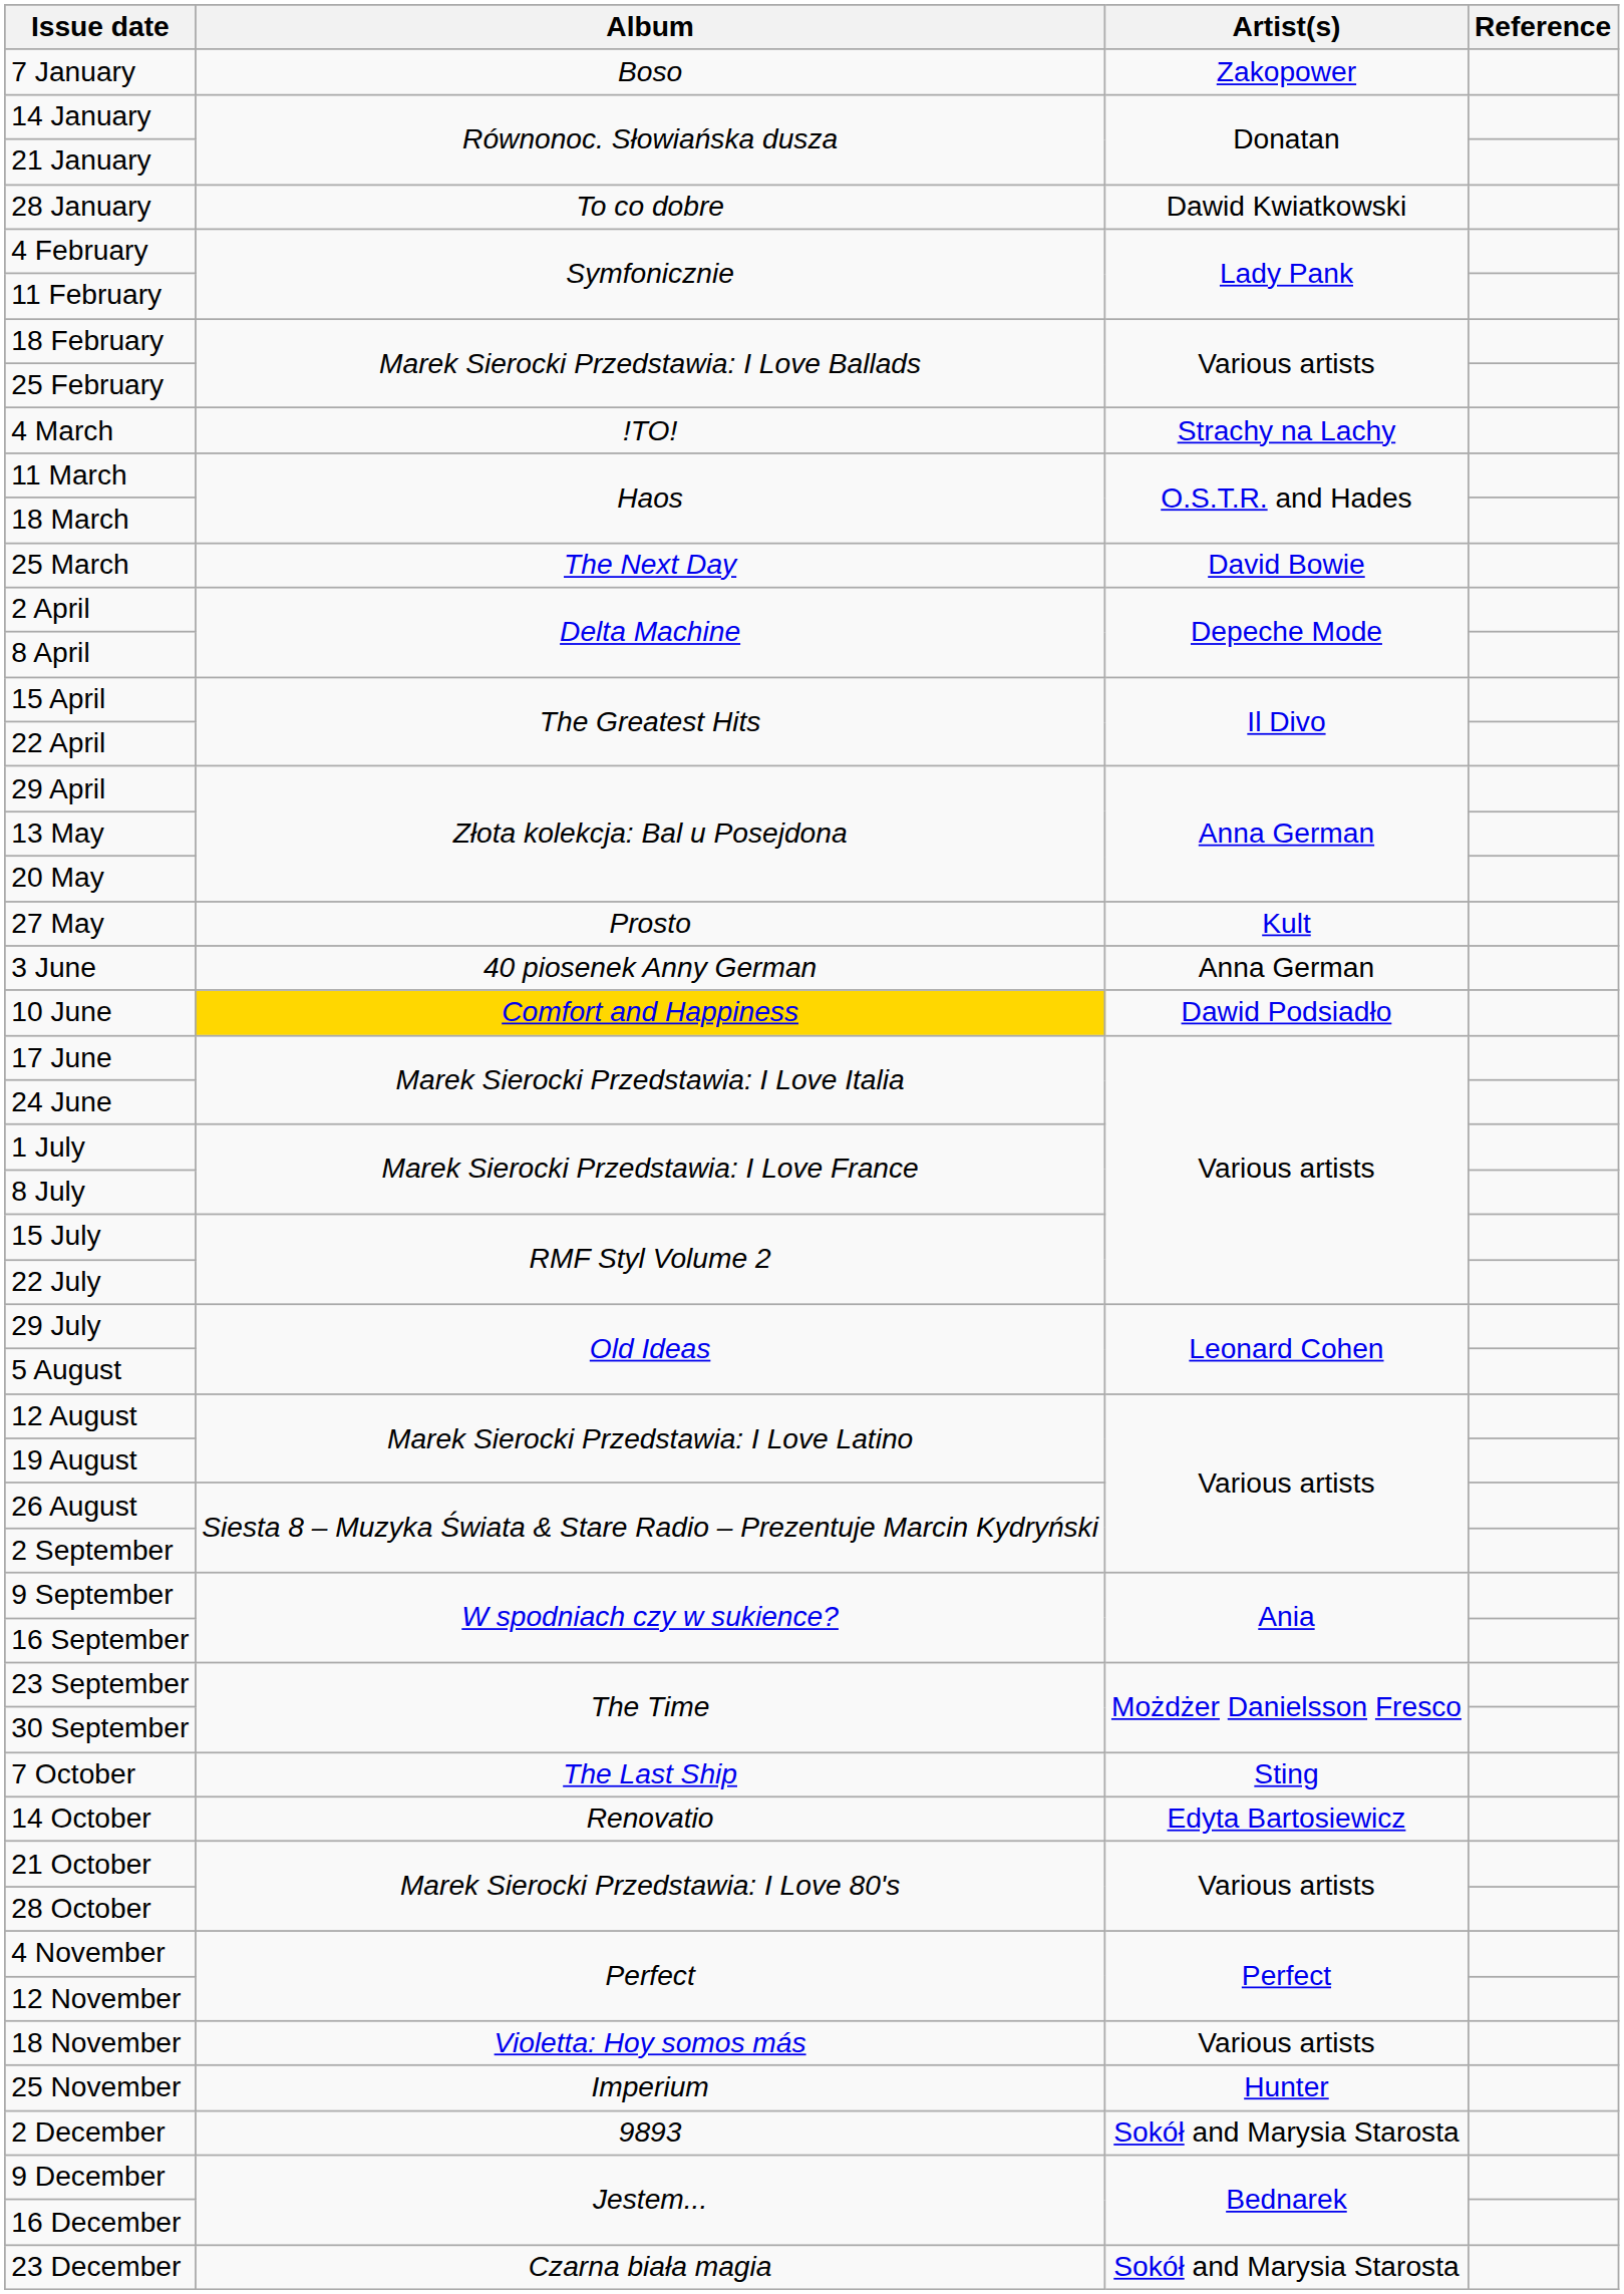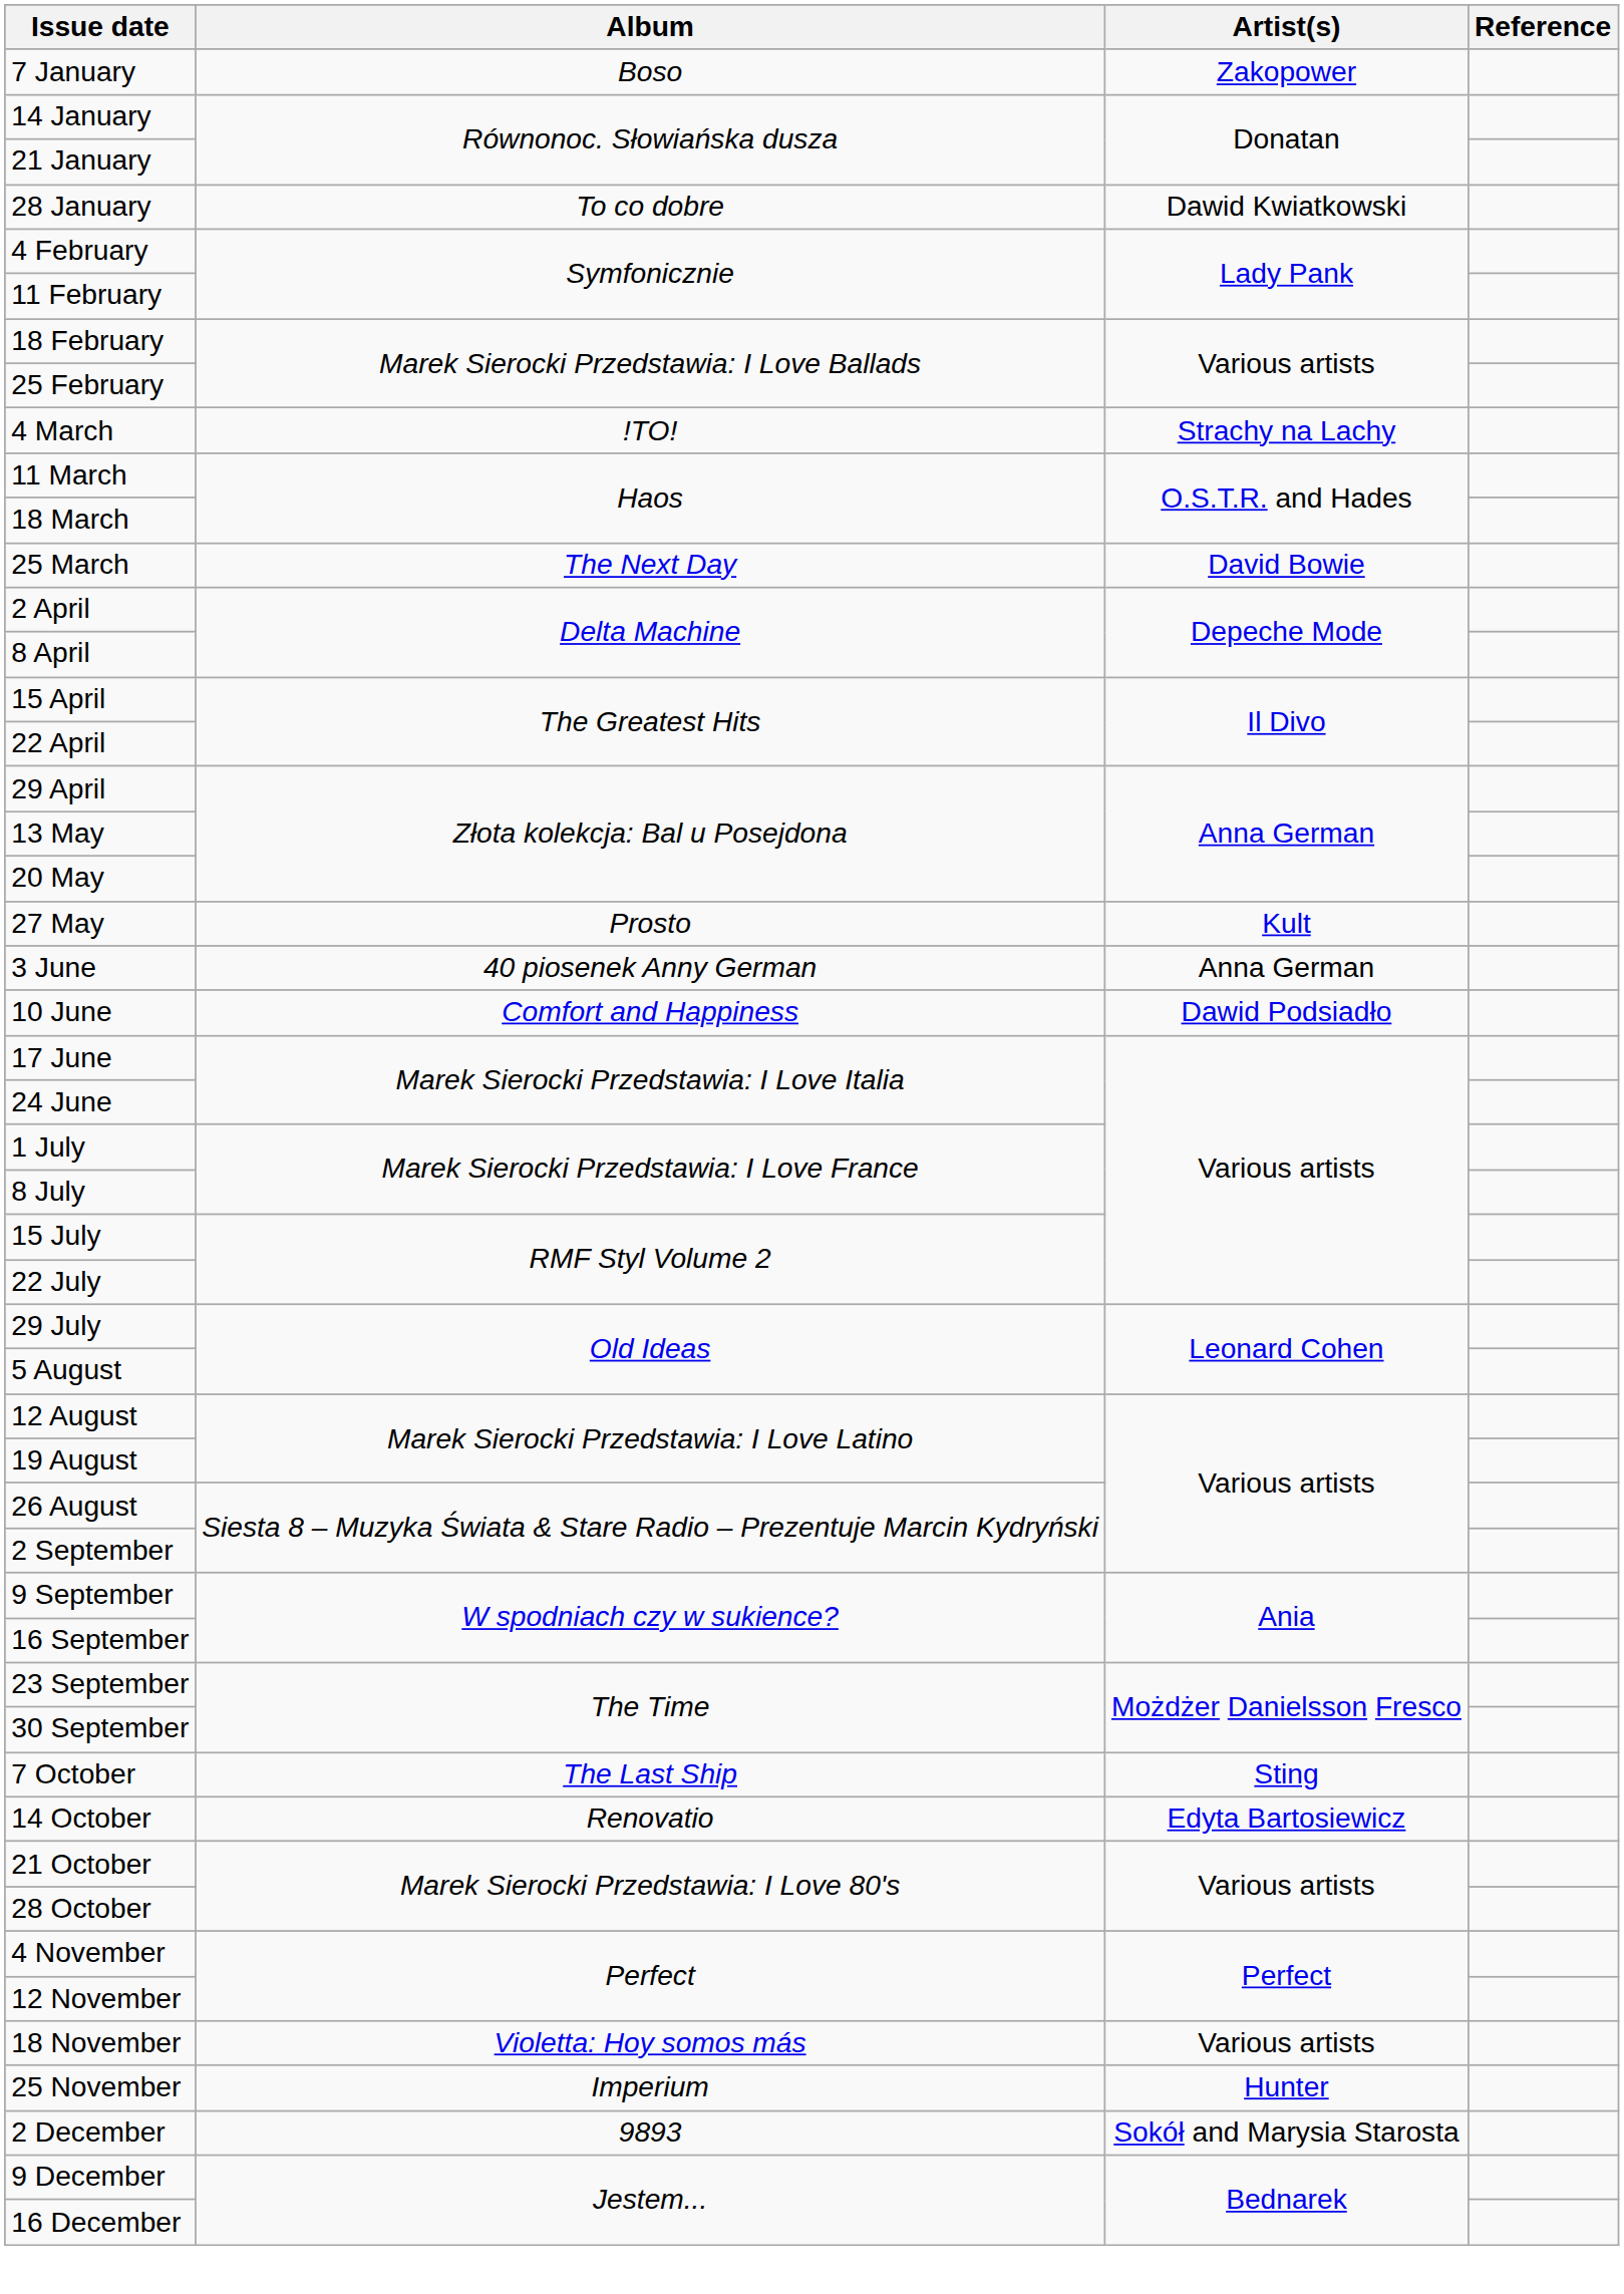 <table class="wikitable">
 <tr>
 <th>Issue date</th>
 <th>Album</th>
 <th>Artist(s)</th>
 <th>Reference</th>
 </tr>
 <tr>
 <td>7 January</td>
 <td align="center"><em>Boso</em></td>
 <td align="center"><a href='#'>Zakopower</a></td>
 <td align="center"></td>
 </tr>
 <tr>
 <td>14 January</td>
 <td align="center" rowspan="2"><em>Równonoc. Słowiańska dusza</em></td>
 <td align="center" rowspan="2">Donatan</td>
 <td align="center"></td>
 </tr>
 <tr>
 <td>21 January</td>
 <td align="center"></td>
 </tr>
 <tr>
 <td>28 January</td>
 <td align="center"><em>To co dobre</em></td>
 <td align="center">Dawid Kwiatkowski</td>
 <td align="center"></td>
 </tr>
 <tr>
 <td>4 February</td>
 <td align="center" rowspan="2"><em>Symfonicznie</em></td>
 <td align="center" rowspan="2"><a href='#'>Lady Pank</a></td>
 <td align="center"></td>
 </tr>
 <tr>
 <td>11 February</td>
 <td align="center"></td>
 </tr>
 <tr>
 <td>18 February</td>
 <td align="center" rowspan="2"><em>Marek Sierocki Przedstawia: I Love Ballads</em></td>
 <td align="center" rowspan="2">Various artists</td>
 <td align="center"></td>
 </tr>
 <tr>
 <td>25 February</td>
 <td align="center"></td>
 </tr>
 <tr>
 <td>4 March</td>
 <td align="center"><em>!TO!</em></td>
 <td align="center"><a href='#'>Strachy na Lachy</a></td>
 <td align="center"></td>
 </tr>
 <tr>
 <td>11 March</td>
 <td align="center" rowspan="2"><em>Haos</em></td>
 <td align="center" rowspan="2"><a href='#'>O.S.T.R.</a> and Hades</td>
 <td align="center"></td>
 </tr>
 <tr>
 <td>18 March</td>
 <td align="center"></td>
 </tr>
 <tr>
 <td>25 March</td>
 <td align="center"><em><a href='#'>The Next Day</a></em></td>
 <td align="center"><a href='#'>David Bowie</a></td>
 <td align="center"></td>
 </tr>
 <tr>
 <td>2 April</td>
 <td align="center" rowspan="2"><em><a href='#'>Delta Machine</a></em></td>
 <td align="center" rowspan="2"><a href='#'>Depeche Mode</a></td>
 <td align="center"></td>
 </tr>
 <tr>
 <td>8 April</td>
 <td align="center"></td>
 </tr>
 <tr>
 <td>15 April</td>
 <td align="center" rowspan="2"><em>The Greatest Hits</em></td>
 <td align="center" rowspan="2"><a href='#'>Il Divo</a></td>
 <td align="center"></td>
 </tr>
 <tr>
 <td>22 April</td>
 <td align="center"></td>
 </tr>
 <tr>
 <td>29 April</td>
 <td align="center" rowspan="3"><em>Złota kolekcja: Bal u Posejdona</em></td>
 <td align="center" rowspan="3"><a href='#'>Anna German</a></td>
 <td align="center"></td>
 </tr>
 <tr>
 <td>13 May</td>
 <td align="center"></td>
 </tr>
 <tr>
 <td>20 May</td>
 <td align="center"></td>
 </tr>
 <tr>
 <td>27 May</td>
 <td align="center"><em>Prosto</em></td>
 <td align="center"><a href='#'>Kult</a></td>
 <td align="center"></td>
 </tr>
 <tr>
 <td>3 June</td>
 <td align="center"><em>40 piosenek Anny German</em></td>
 <td align="center">Anna German</td>
 <td align="center"></td>
 </tr>
 <tr>
 <td>10 June</td>
-<td align="center" style="background: gold;"><em><a href='#'>Comfort and Happiness</a></em></td>
+<td align="center"><em><a href='#'>Comfort and Happiness</a></em></td>
 <td align="center"><a href='#'>Dawid Podsiadło</a></td>
 <td align="center"></td>
 </tr>
 <tr>
 <td>17 June</td>
 <td align="center" rowspan="2"><em>Marek Sierocki Przedstawia: I Love Italia</em></td>
 <td align="center" rowspan="6">Various artists</td>
 <td align="center"></td>
 </tr>
 <tr>
 <td>24 June</td>
 <td align="center"></td>
 </tr>
 <tr>
 <td>1 July</td>
 <td align="center" rowspan="2"><em>Marek Sierocki Przedstawia: I Love France</em></td>
 <td align="center"></td>
 </tr>
 <tr>
 <td>8 July</td>
 <td align="center"></td>
 </tr>
 <tr>
 <td>15 July</td>
 <td align="center" rowspan="2"><em>RMF Styl Volume 2</em></td>
 <td align="center"></td>
 </tr>
 <tr>
 <td>22 July</td>
 <td align="center"></td>
 </tr>
 <tr>
 <td>29 July</td>
 <td align="center" rowspan="2"><em><a href='#'>Old Ideas</a></em></td>
 <td align="center" rowspan="2"><a href='#'>Leonard Cohen</a></td>
 <td align="center"></td>
 </tr>
 <tr>
 <td>5 August</td>
 <td align="center"></td>
 </tr>
 <tr>
 <td>12 August</td>
 <td align="center" rowspan="2"><em>Marek Sierocki Przedstawia: I Love Latino</em></td>
 <td align="center" rowspan="4">Various artists</td>
 <td align="center"></td>
 </tr>
 <tr>
 <td>19 August</td>
 <td align="center"></td>
 </tr>
 <tr>
 <td>26 August</td>
 <td align="center" rowspan="2"><em>Siesta 8 – Muzyka Świata & Stare Radio – Prezentuje Marcin Kydryński</em></td>
 <td align="center"></td>
 </tr>
 <tr>
 <td>2 September</td>
 <td align="center"></td>
 </tr>
 <tr>
 <td>9 September</td>
 <td align="center" rowspan="2"><em><a href='#'>W spodniach czy w sukience?</a></em></td>
 <td align="center" rowspan="2"><a href='#'>Ania</a></td>
 <td align="center"></td>
 </tr>
 <tr>
 <td>16 September</td>
 <td align="center"></td>
 </tr>
 <tr>
 <td>23 September</td>
 <td align="center" rowspan="2"><em>The Time</em></td>
 <td align="center" rowspan="2"><a href='#'>Możdżer</a> <a href='#'>Danielsson</a> <a href='#'>Fresco</a></td>
 <td align="center"></td>
 </tr>
 <tr>
 <td>30 September</td>
 <td align="center"></td>
 </tr>
 <tr>
 <td>7 October</td>
 <td align="center"><em><a href='#'>The Last Ship</a></em></td>
 <td align="center"><a href='#'>Sting</a></td>
 <td align="center"></td>
 </tr>
 <tr>
 <td>14 October</td>
 <td align="center"><em>Renovatio</em></td>
 <td align="center"><a href='#'>Edyta Bartosiewicz</a></td>
 <td align="center"></td>
 </tr>
 <tr>
 <td>21 October</td>
 <td align="center" rowspan="2"><em>Marek Sierocki Przedstawia: I Love 80's</em></td>
 <td align="center" rowspan="2">Various artists</td>
 <td align="center"></td>
 </tr>
 <tr>
 <td>28 October</td>
 <td align="center"></td>
 </tr>
 <tr>
 <td>4 November</td>
 <td align="center" rowspan="2"><em>Perfect</em></td>
 <td align="center" rowspan="2"><a href='#'>Perfect</a></td>
 <td align="center"></td>
 </tr>
 <tr>
 <td>12 November</td>
 <td align="center"></td>
 </tr>
 <tr>
 <td>18 November</td>
 <td align="center"><em><a href='#'>Violetta: Hoy somos más</a></em></td>
 <td align="center">Various artists</td>
 <td align="center"></td>
 </tr>
 <tr>
 <td>25 November</td>
 <td align="center"><em>Imperium</em></td>
 <td align="center"><a href='#'>Hunter</a></td>
 <td align="center"></td>
 </tr>
 <tr>
 <td>2 December</td>
 <td align="center"><em>9893</em></td>
 <td align="center"><a href='#'>Sokół</a> and Marysia Starosta</td>
 <td align="center"></td>
 </tr>
 <tr>
 <td>9 December</td>
 <td align="center" rowspan="2"><em>Jestem...</em></td>
 <td align="center" rowspan="2"><a href='#'>Bednarek</a></td>
 <td align="center"></td>
 </tr>
 <tr>
 <td>16 December</td>
 <td align="center"></td>
 </tr>
-<tr>
-<td>23 December</td>
-<td align="center"><em>Czarna biała magia</em></td>
-<td align="center"><a href='#'>Sokół</a> and Marysia Starosta</td>
-<td align="center"></td>
-</tr>
 </table>
